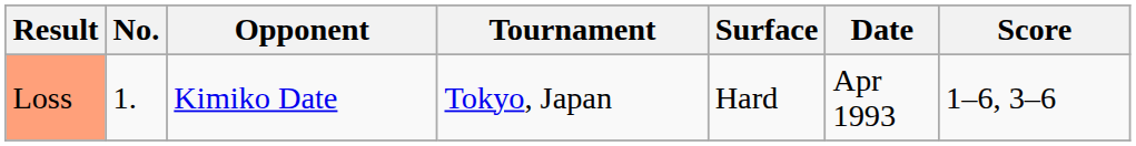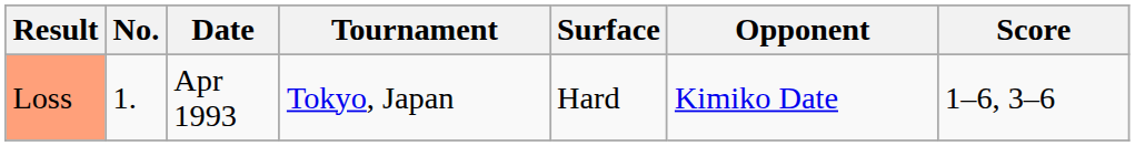 <table class="sortable wikitable">
 <tr>
 <th>Result</th>
 <th style="width:20px">No.</th>
-<th style="width:130px">Opponent</th>
+<th style="width:50px">Date</th>
 <th style="width:130px">Tournament</th>
 <th style="width:50px">Surface</th>
-<th style="width:50px">Date</th>
+<th style="width:130px">Opponent</th>
 <th style="width:90px" class="unsortable">Score</th>
 </tr>
 <tr>
 <td style="background:#ffa07a;">Loss</td>
 <td>1.</td>
-<td> <a href='#'>Kimiko Date</a></td>
+<td>Apr 1993</td>
 <td><a href='#'>Tokyo</a>, Japan</td>
 <td>Hard</td>
-<td>Apr 1993</td>
+<td> <a href='#'>Kimiko Date</a></td>
 <td>1–6, 3–6</td>
 </tr>
 </table>
